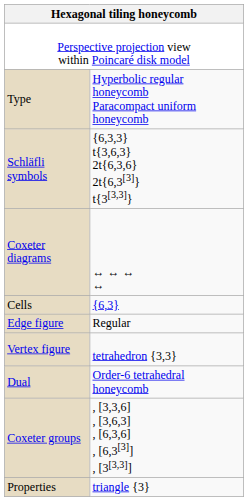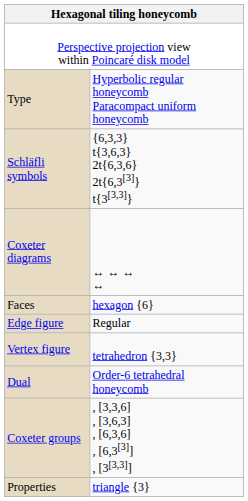 <table class="wikitable" align="right" style="margin-left:10px" width="320">
 <tr>
 <th bgcolor=#e7dcc3 colspan=2>Hexagonal tiling honeycomb</th>
 </tr>
 <tr>
 <td bgcolor=#ffffff align=center colspan=2><br><a href='#'>Perspective projection</a> view<br>within <a href='#'>Poincaré disk model</a></td>
 </tr>
 <tr>
 <td bgcolor=#e7dcc3>Type</td>
 <td><a href='#'>Hyperbolic regular honeycomb</a><br><a href='#'>Paracompact uniform honeycomb</a></td>
 </tr>
 <tr>
 <td bgcolor=#e7dcc3><a href='#'>Schläfli symbols</a></td>
 <td>{6,3,3}<br>t{3,6,3}<br>2t{6,3,6}<br>2t{6,3<sup>[3]</sup>}<br>t{3<sup>[3,3]</sup>}</td>
 </tr>
 <tr>
 <td bgcolor=#e7dcc3><a href='#'>Coxeter diagrams</a></td>
 <td><br><br><br><br> ↔  ↔  ↔ <br> ↔ </td>
 </tr>
 <tr>
-<td bgcolor=#e7dcc3>Cells</td>
-<td><a href='#'>{6,3}</a> </td>
+<td bgcolor=#e7dcc3>Faces</td>
+<td><a href='#'>hexagon</a> {6}</td>
 </tr>
 <tr>
 <td bgcolor=#e7dcc3><a href='#'>Edge figure</a></td>
 <td>Regular</td>
 </tr>
 <tr>
 <td bgcolor=#e7dcc3><a href='#'>Vertex figure</a></td>
 <td><br><a href='#'>tetrahedron</a> {3,3}</td>
 </tr>
 <tr>
 <td bgcolor=#e7dcc3><a href='#'>Dual</a></td>
 <td><a href='#'>Order-6 tetrahedral honeycomb</a></td>
 </tr>
 <tr>
 <td bgcolor=#e7dcc3><a href='#'>Coxeter groups</a></td>
 <td>, [3,3,6]<br>, [3,6,3]<br>, [6,3,6]<br>, [6,3<sup>[3]</sup>]<br>, [3<sup>[3,3]</sup>]</td>
 </tr>
 <tr>
 <td bgcolor=#e7dcc3>Properties</td>
 <td><a href='#'>triangle</a> {3}</td>
 </tr>
 </table>
